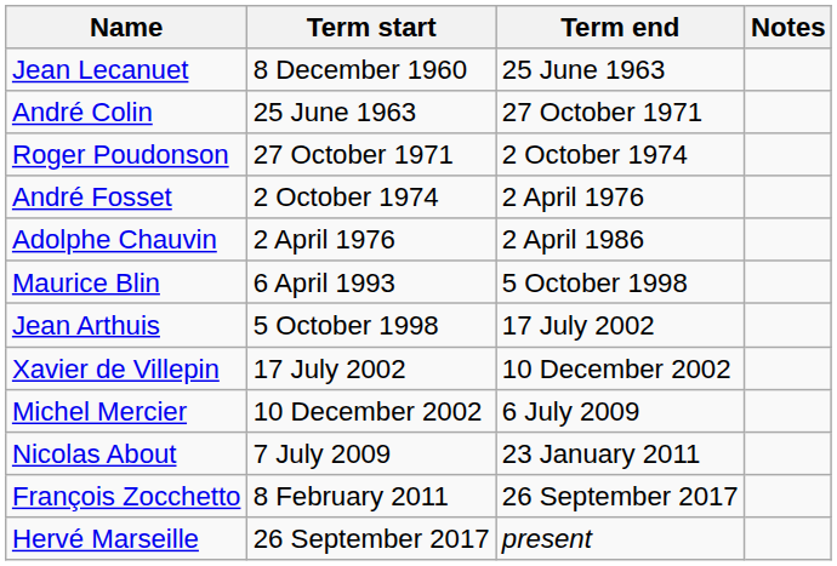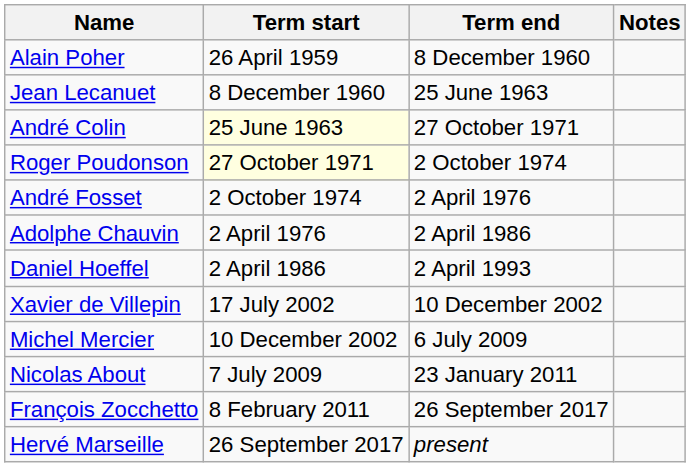 <table class="wikitable" style="font-size:95%;">
 <tr>
 <th>Name</th>
 <th>Term start</th>
 <th>Term end</th>
 <th>Notes</th>
+</tr>
+<tr>
+<td><a href='#'>Alain Poher</a></td>
+<td>26 April 1959</td>
+<td>8 December 1960</td>
+<td></td>
 </tr>
 <tr>
 <td><a href='#'>Jean Lecanuet</a></td>
 <td>8 December 1960</td>
 <td>25 June 1963</td>
 <td></td>
 </tr>
 <tr>
 <td><a href='#'>André Colin</a></td>
-<td>25 June 1963</td>
+<td style="background: lightyellow;">25 June 1963</td>
 <td>27 October 1971</td>
 <td></td>
 </tr>
 <tr>
 <td><a href='#'>Roger Poudonson</a></td>
-<td>27 October 1971</td>
+<td style="background: lightyellow;">27 October 1971</td>
 <td>2 October 1974</td>
 <td></td>
 </tr>
 <tr>
 <td><a href='#'>André Fosset</a></td>
 <td>2 October 1974</td>
 <td>2 April 1976</td>
 <td></td>
 </tr>
 <tr>
 <td><a href='#'>Adolphe Chauvin</a></td>
 <td>2 April 1976</td>
 <td>2 April 1986</td>
 <td></td>
 </tr>
 <tr>
-<td><a href='#'>Maurice Blin</a></td>
-<td>6 April 1993</td>
-<td>5 October 1998</td>
-<td></td>
-</tr>
-<tr>
-<td><a href='#'>Jean Arthuis</a></td>
-<td>5 October 1998</td>
-<td>17 July 2002</td>
+<td><a href='#'>Daniel Hoeffel</a></td>
+<td>2 April 1986</td>
+<td>2 April 1993</td>
 <td></td>
 </tr>
 <tr>
 <td><a href='#'>Xavier de Villepin</a></td>
 <td>17 July 2002</td>
 <td>10 December 2002</td>
 <td></td>
 </tr>
 <tr>
 <td><a href='#'>Michel Mercier</a></td>
 <td>10 December 2002</td>
 <td>6 July 2009</td>
 <td></td>
 </tr>
 <tr>
 <td><a href='#'>Nicolas About</a></td>
 <td>7 July 2009</td>
 <td>23 January 2011</td>
 <td></td>
 </tr>
 <tr>
 <td><a href='#'>François Zocchetto</a></td>
 <td>8 February 2011</td>
 <td>26 September 2017</td>
 <td></td>
 </tr>
 <tr>
 <td><a href='#'>Hervé Marseille</a></td>
 <td>26 September 2017</td>
 <td><em>present</em></td>
 <td></td>
 </tr>
 </table>
